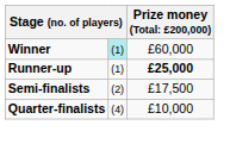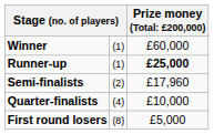 <table class="wikitable">
 <tr>
 <th colspan="2">Stage <small>(no. of players)</small></th>
 <th>Prize money<br><small>(Total: £200,000)</small></th>
 </tr>
 <tr>
 <td><strong>Winner</strong></td>
-<td align="center" style="background: paleturquoise;"><small>(1)</small></td>
+<td align="center"><small>(1)</small></td>
 <td align="center">£60,000</td>
 </tr>
 <tr>
 <td><strong>Runner-up</strong></td>
 <td align="center"><small>(1)</small></td>
 <td align="center"><strong>£25,000</strong></td>
 </tr>
 <tr>
 <td><strong>Semi-finalists</strong></td>
 <td align="center"><small>(2)</small></td>
-<td align="center">£17,500</td>
+<td align="center">£17,960</td>
 </tr>
 <tr>
 <td><strong>Quarter-finalists</strong></td>
 <td align="center"><small>(4)</small></td>
 <td align="center">£10,000</td>
 </tr>
+<tr>
+<td><strong>First round losers</strong></td>
+<td align="center"><small>(8)</small></td>
+<td align="center">£5,000</td>
+</tr>
 </table>
